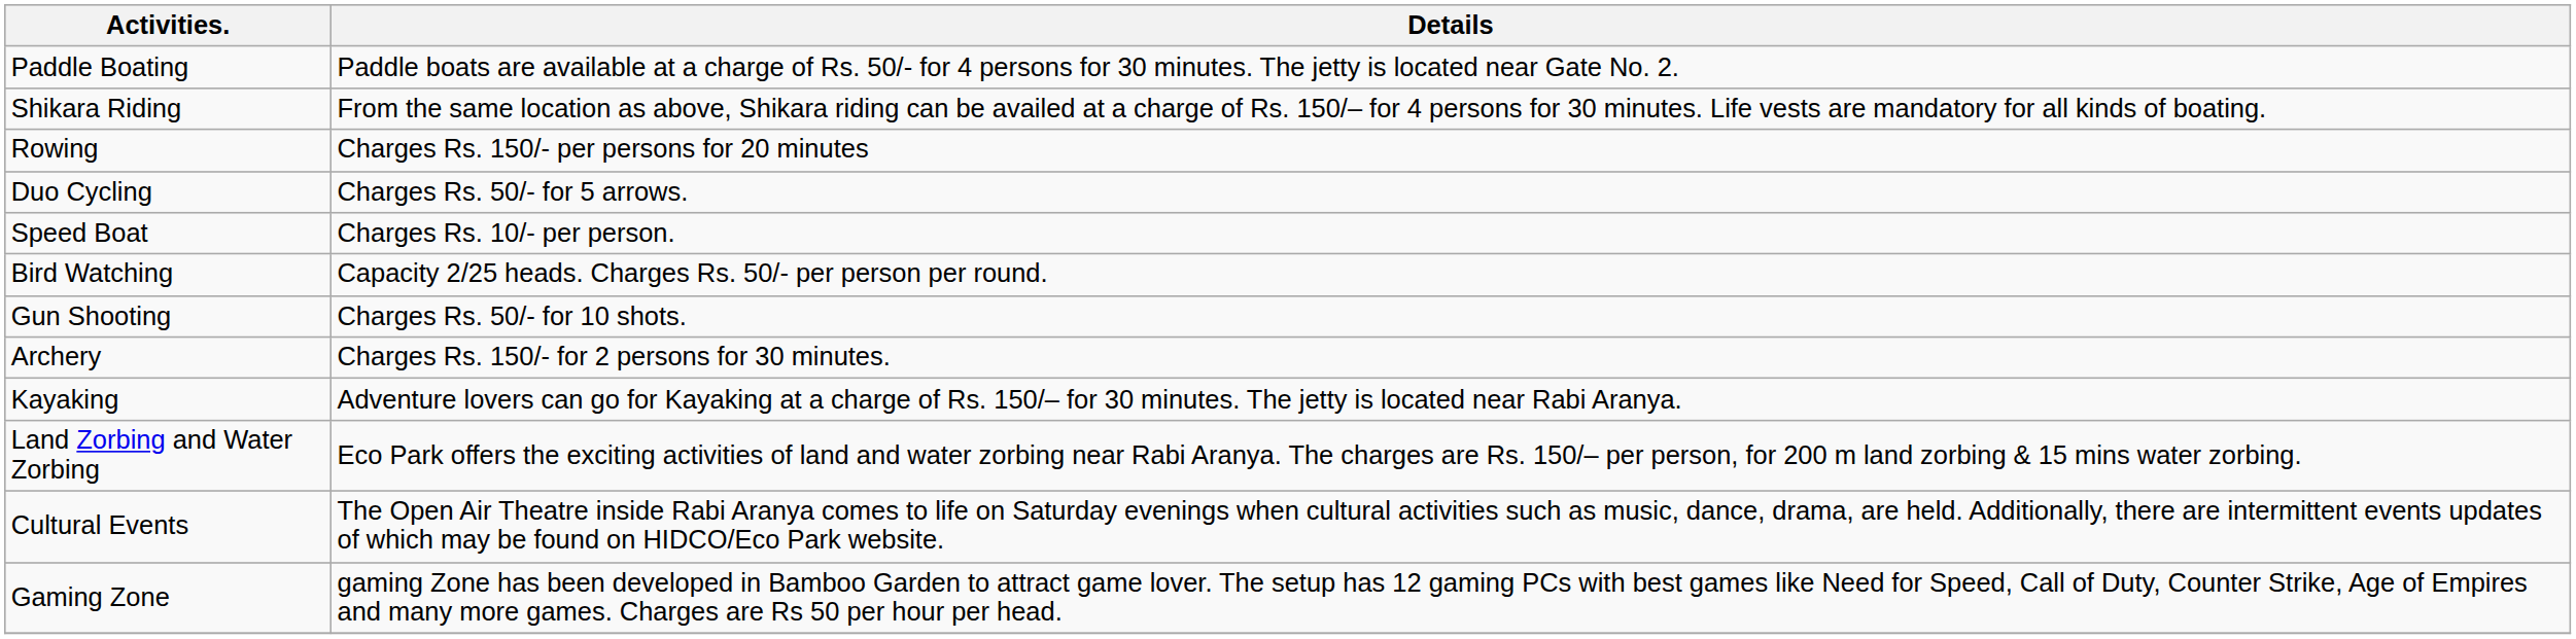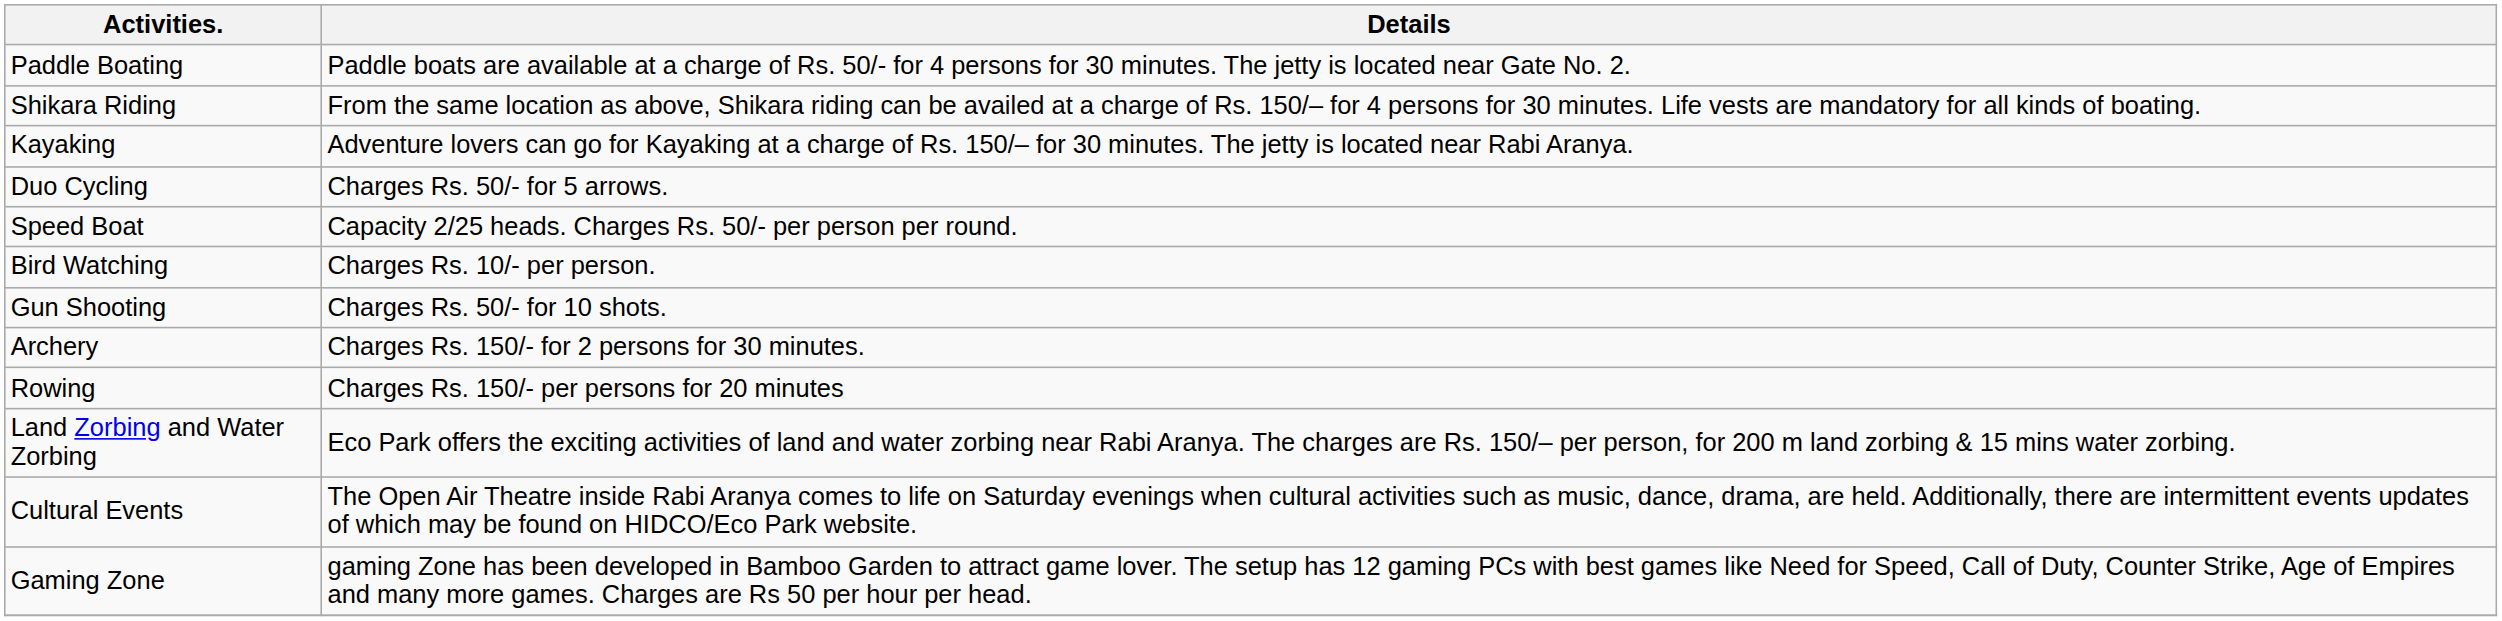 <table class="wikitable">
 <tr>
 <th>Activities.</th>
 <th>Details</th>
 </tr>
 <tr>
 <td>Paddle Boating</td>
 <td>Paddle boats are available at a charge of Rs. 50/- for 4 persons for 30 minutes. The jetty is located near Gate No. 2.</td>
 </tr>
 <tr>
 <td>Shikara Riding</td>
 <td>From the same location as above, Shikara riding can be availed at a charge of Rs. 150/– for 4 persons for 30 minutes. Life vests are mandatory for all kinds of boating.</td>
 </tr>
 <tr>
-<td>Rowing</td>
-<td>Charges Rs. 150/- per persons for 20 minutes</td>
+<td>Kayaking</td>
+<td>Adventure lovers can go for Kayaking at a charge of Rs. 150/– for 30 minutes. The jetty is located near Rabi Aranya.</td>
 </tr>
 <tr>
 <td>Duo Cycling</td>
 <td>Charges Rs. 50/- for 5 arrows.</td>
 </tr>
 <tr>
 <td>Speed Boat</td>
-<td>Charges Rs. 10/- per person.</td>
+<td>Capacity 2/25 heads. Charges Rs. 50/- per person per round.</td>
 </tr>
 <tr>
 <td>Bird Watching</td>
-<td>Capacity 2/25 heads. Charges Rs. 50/- per person per round.</td>
+<td>Charges Rs. 10/- per person.</td>
 </tr>
 <tr>
 <td>Gun Shooting</td>
 <td>Charges Rs. 50/- for 10 shots.</td>
 </tr>
 <tr>
 <td>Archery</td>
 <td>Charges Rs. 150/- for 2 persons for 30 minutes.</td>
 </tr>
 <tr>
-<td>Kayaking</td>
-<td>Adventure lovers can go for Kayaking at a charge of Rs. 150/– for 30 minutes. The jetty is located near Rabi Aranya.</td>
+<td>Rowing</td>
+<td>Charges Rs. 150/- per persons for 20 minutes</td>
 </tr>
 <tr>
 <td>Land <a href='#'>Zorbing</a> and Water Zorbing</td>
 <td>Eco Park offers the exciting activities of land and water zorbing near Rabi Aranya. The charges are Rs. 150/– per person, for 200 m land zorbing & 15 mins water zorbing.</td>
 </tr>
 <tr>
 <td>Cultural Events</td>
 <td>The Open Air Theatre inside Rabi Aranya comes to life on Saturday evenings when cultural activities such as music, dance, drama, are held. Additionally, there are intermittent events updates of which may be found on HIDCO/Eco Park website.</td>
 </tr>
 <tr>
 <td>Gaming Zone</td>
 <td>gaming Zone has been developed in Bamboo Garden to attract game lover. The setup has 12 gaming PCs with best games like Need for Speed, Call of Duty, Counter Strike, Age of Empires and many more games. Charges are Rs 50 per hour per head.</td>
 </tr>
 <tr>
 </tr>
 </table>
